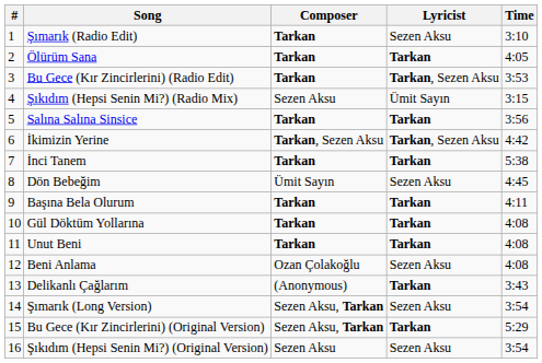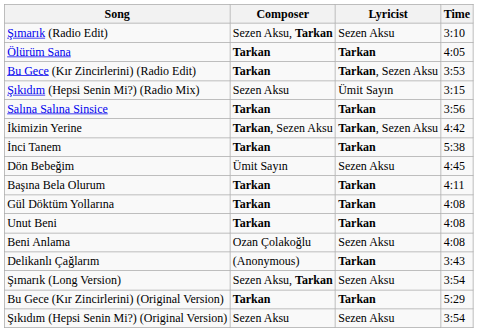 <table class="wikitable">
 <tr>
-<th align="center">#</th>
 <th align="center">Song</th>
 <th align="center">Composer</th>
 <th align="center">Lyricist</th>
 <th align="center">Time</th>
 </tr>
 <tr>
-<td>1</td>
 <td><a href='#'>Şımarık</a> (Radio Edit)</td>
-<td><strong>Tarkan</strong></td>
+<td>Sezen Aksu, <strong>Tarkan</strong></td>
 <td>Sezen Aksu</td>
 <td>3:10</td>
 </tr>
 <tr>
-<td>2</td>
 <td><a href='#'>Ölürüm Sana</a></td>
 <td><strong>Tarkan</strong></td>
 <td><strong>Tarkan</strong></td>
 <td>4:05</td>
 </tr>
 <tr>
-<td>3</td>
 <td><a href='#'>Bu Gece</a> (Kır Zincirlerini) (Radio Edit)</td>
 <td><strong>Tarkan</strong></td>
 <td><strong>Tarkan</strong>, Sezen Aksu</td>
 <td>3:53</td>
 </tr>
 <tr>
-<td>4</td>
 <td><a href='#'>Şıkıdım</a> (Hepsi Senin Mi?) (Radio Mix)</td>
 <td>Sezen Aksu</td>
 <td>Ümit Sayın</td>
 <td>3:15</td>
 </tr>
 <tr>
-<td>5</td>
 <td><a href='#'>Salına Salına Sinsice</a></td>
 <td><strong>Tarkan</strong></td>
 <td><strong>Tarkan</strong></td>
 <td>3:56</td>
 </tr>
 <tr>
-<td>6</td>
 <td>İkimizin Yerine</td>
 <td><strong>Tarkan</strong>, Sezen Aksu</td>
 <td><strong>Tarkan</strong>, Sezen Aksu</td>
 <td>4:42</td>
 </tr>
 <tr>
-<td>7</td>
 <td>İnci Tanem</td>
 <td><strong>Tarkan</strong></td>
 <td><strong>Tarkan</strong></td>
 <td>5:38</td>
 </tr>
 <tr>
-<td>8</td>
 <td>Dön Bebeğim</td>
 <td>Ümit Sayın</td>
 <td>Sezen Aksu</td>
 <td>4:45</td>
 </tr>
 <tr>
-<td>9</td>
 <td>Başına Bela Olurum</td>
 <td><strong>Tarkan</strong></td>
 <td><strong>Tarkan</strong></td>
 <td>4:11</td>
 </tr>
 <tr>
-<td>10</td>
 <td>Gül Döktüm Yollarına</td>
 <td><strong>Tarkan</strong></td>
 <td><strong>Tarkan</strong></td>
 <td>4:08</td>
 </tr>
 <tr>
-<td>11</td>
 <td>Unut Beni</td>
 <td><strong>Tarkan</strong></td>
 <td><strong>Tarkan</strong></td>
 <td>4:08</td>
 </tr>
 <tr>
-<td>12</td>
 <td>Beni Anlama</td>
 <td>Ozan Çolakoğlu</td>
 <td>Sezen Aksu</td>
 <td>4:08</td>
 </tr>
 <tr>
-<td>13</td>
 <td>Delikanlı Çağlarım</td>
 <td>(Anonymous)</td>
 <td><strong>Tarkan</strong></td>
 <td>3:43</td>
 </tr>
 <tr>
-<td>14</td>
 <td>Şımarık (Long Version)</td>
 <td>Sezen Aksu, <strong>Tarkan</strong></td>
 <td>Sezen Aksu</td>
 <td>3:54</td>
 </tr>
 <tr>
-<td>15</td>
 <td>Bu Gece (Kır Zincirlerini) (Original Version)</td>
-<td>Sezen Aksu, <strong>Tarkan</strong></td>
+<td><strong>Tarkan</strong></td>
 <td><strong>Tarkan</strong></td>
 <td>5:29</td>
 </tr>
 <tr>
-<td>16</td>
 <td>Şıkıdım (Hepsi Senin Mi?)  (Original Version)</td>
 <td>Sezen Aksu</td>
 <td>Sezen Aksu</td>
 <td>3:54</td>
 </tr>
 </table>
